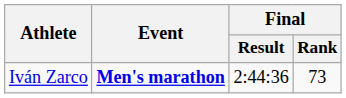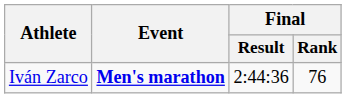 <table class="wikitable" style="font-size:90%">
 <tr>
 <th rowspan="2">Athlete</th>
 <th rowspan="2">Event</th>
 <th colspan="2">Final</th>
 </tr>
 <tr style="font-size:95%">
 <th>Result</th>
 <th>Rank</th>
 </tr>
 <tr align=center>
 <td align=left><a href='#'>Iván Zarco</a></td>
 <td align=left><strong><a href='#'>Men's marathon</a></strong></td>
 <td>2:44:36</td>
-<td>73</td>
+<td>76</td>
 </tr>
 </table>
